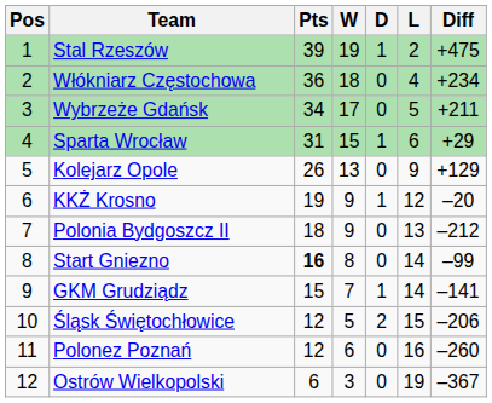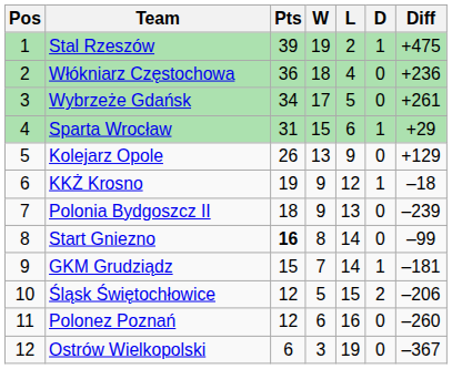 <table class="wikitable" style="font-size: 100%">
 <tr>
 <th width=20>Pos</th>
 <th width=200>Team</th>
 <th width=20>Pts</th>
 <th width=20>W</th>
+<th width=20>L</th>
 <th width=20>D</th>
-<th width=20>L</th>
 <th width=40>Diff</th>
 </tr>
 <tr align=center style="background:#ACE1AF;">
 <td>1</td>
 <td align=left><a href='#'>Stal Rzeszów</a></td>
 <td>39</td>
 <td>19</td>
+<td>2</td>
 <td>1</td>
-<td>2</td>
 <td>+475</td>
 </tr>
 <tr align=center style="background:#ACE1AF;">
 <td>2</td>
 <td align=left><a href='#'>Włókniarz Częstochowa</a></td>
 <td>36</td>
 <td>18</td>
+<td>4</td>
 <td>0</td>
-<td>4</td>
-<td>+234</td>
+<td>+236</td>
 </tr>
 <tr align=center style="background:#ACE1AF;">
 <td>3</td>
 <td align=left><a href='#'>Wybrzeże Gdańsk</a></td>
 <td>34</td>
 <td>17</td>
+<td>5</td>
 <td>0</td>
-<td>5</td>
-<td>+211</td>
+<td>+261</td>
 </tr>
 <tr align=center style="background:#ACE1AF;">
 <td>4</td>
 <td align=left><a href='#'>Sparta Wrocław</a></td>
 <td>31</td>
 <td>15</td>
+<td>6</td>
 <td>1</td>
-<td>6</td>
 <td>+29</td>
 </tr>
 <tr align=center>
 <td>5</td>
 <td align=left><a href='#'>Kolejarz Opole</a></td>
 <td>26</td>
 <td>13</td>
+<td>9</td>
 <td>0</td>
-<td>9</td>
 <td>+129</td>
 </tr>
 <tr align=center>
 <td>6</td>
 <td align=left><a href='#'>KKŻ Krosno</a></td>
 <td>19</td>
 <td>9</td>
+<td>12</td>
 <td>1</td>
-<td>12</td>
-<td>–20</td>
+<td>–18</td>
 </tr>
 <tr align=center>
 <td>7</td>
 <td align=left><a href='#'>Polonia Bydgoszcz II</a></td>
 <td>18</td>
 <td>9</td>
+<td>13</td>
 <td>0</td>
-<td>13</td>
-<td>–212</td>
+<td>–239</td>
 </tr>
 <tr align=center>
 <td>8</td>
 <td align=left><a href='#'>Start Gniezno</a></td>
 <td><strong>16</strong></td>
 <td>8</td>
+<td>14</td>
 <td>0</td>
-<td>14</td>
 <td>–99</td>
 </tr>
 <tr align=center>
 <td>9</td>
 <td align=left><a href='#'>GKM Grudziądz</a></td>
 <td>15</td>
 <td>7</td>
+<td>14</td>
 <td>1</td>
-<td>14</td>
-<td>–141</td>
+<td>–181</td>
 </tr>
 <tr align=center>
 <td>10</td>
 <td align=left><a href='#'>Śląsk Świętochłowice</a></td>
 <td>12</td>
 <td>5</td>
+<td>15</td>
 <td>2</td>
-<td>15</td>
 <td>–206</td>
 </tr>
 <tr align=center>
 <td>11</td>
 <td align=left><a href='#'>Polonez Poznań</a></td>
 <td>12</td>
 <td>6</td>
+<td>16</td>
 <td>0</td>
-<td>16</td>
 <td>–260</td>
 </tr>
 <tr align=center>
 <td>12</td>
 <td align=left><a href='#'>Ostrów Wielkopolski</a></td>
 <td>6</td>
 <td>3</td>
+<td>19</td>
 <td>0</td>
-<td>19</td>
 <td>–367</td>
 </tr>
 </table>
